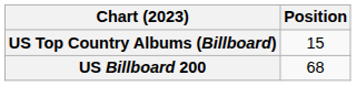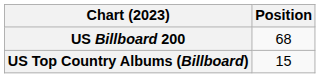 <table class="wikitable sortable plainrowheaders" style="text-align:center">
 <tr>
 <th scope="col">Chart (2023)</th>
 <th scope="col">Position</th>
 </tr>
 <tr>
+<th scope="row">US <em>Billboard</em> 200</th>
+<td>68</td>
+</tr>
+<tr>
 <th scope="row">US Top Country Albums (<em>Billboard</em>)</th>
 <td>15</td>
 </tr>
-<tr>
-<th scope="row">US <em>Billboard</em> 200</th>
-<td>68</td>
-</tr>
 </table>
